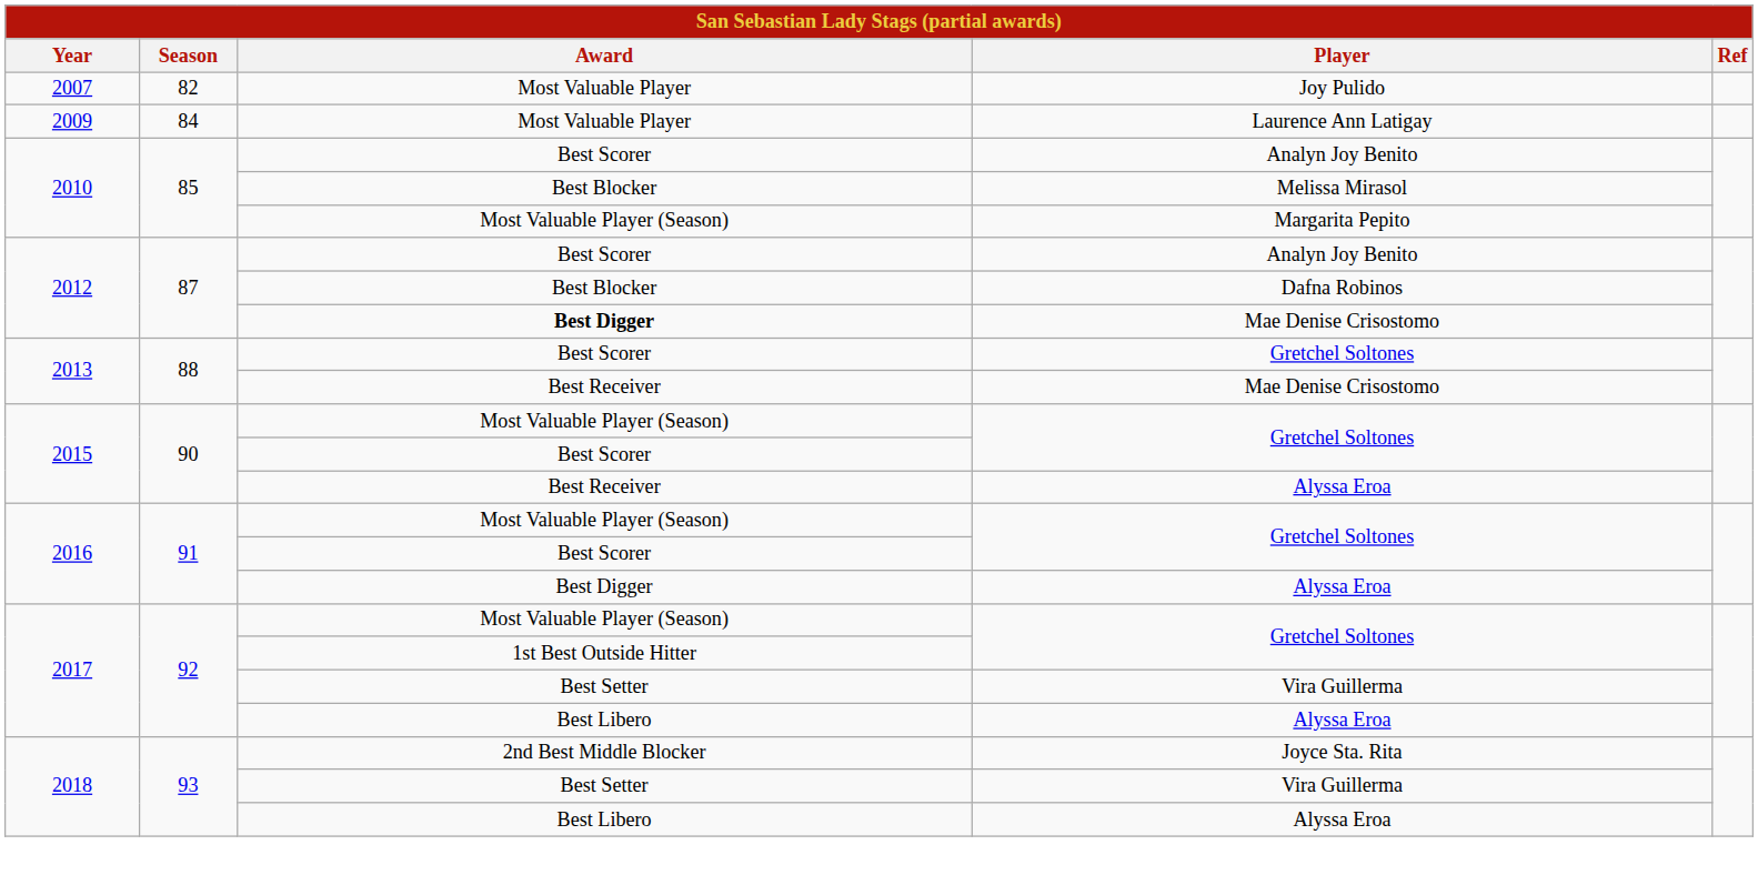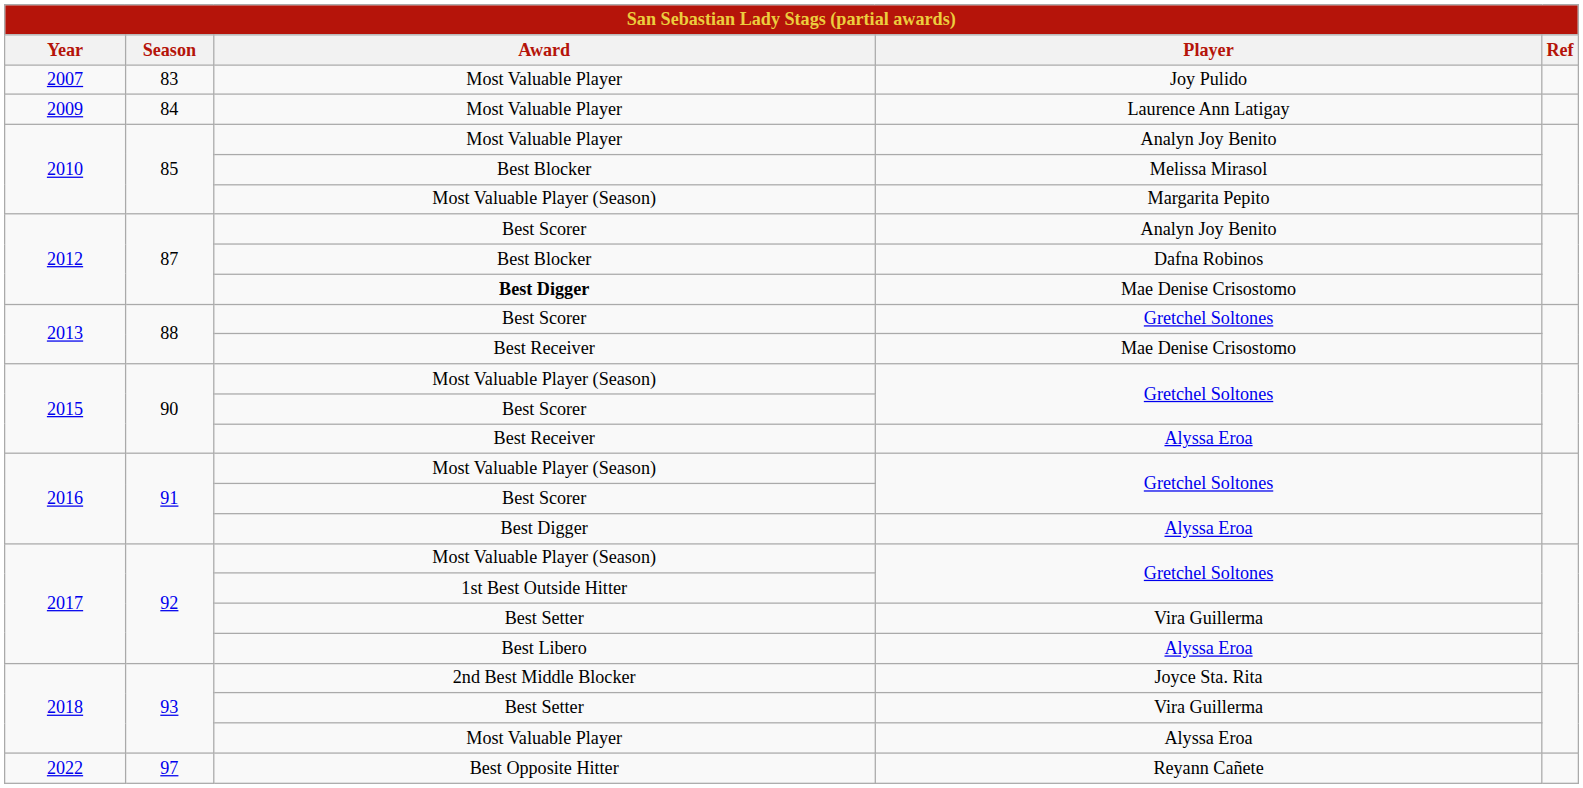 <table class="wikitable sortable" style="font-size:90%; text-align:left;">
 <tr>
 <th colspan="5" style= "background: #b5140a; color: #eccd3e; text-align: center"><strong>San Sebastian Lady Stags (partial awards)</strong></th>
 </tr>
 <tr style="background: white; color: #b5140a">
 <th style= "align=center;width:8em;">Year</th>
 <th style= "align=center;width:5em;">Season</th>
 <th style= "align=center;width:50em;">Award</th>
 <th style= "align=center; width:50em;">Player</th>
 <th style= "align=center; width:1em;">Ref</th>
 </tr>
 <tr align=center>
 <td><a href='#'>2007</a></td>
-<td>82</td>
+<td>83</td>
 <td>Most Valuable Player</td>
 <td>Joy Pulido</td>
 <td></td>
 </tr>
 <tr align=center>
 <td><a href='#'>2009</a></td>
 <td>84</td>
 <td>Most Valuable Player</td>
 <td>Laurence Ann Latigay</td>
 <td></td>
 </tr>
 <tr align=center>
 <td rowspan=3><a href='#'>2010</a></td>
 <td rowspan=3>85</td>
-<td>Best Scorer</td>
+<td>Most Valuable Player</td>
 <td>Analyn Joy Benito</td>
 <td rowspan=3></td>
 </tr>
 <tr align=center>
 <td>Best Blocker</td>
 <td>Melissa Mirasol</td>
 </tr>
 <tr align=center>
 <td>Most Valuable Player (Season)</td>
 <td>Margarita Pepito</td>
 </tr>
 <tr align=center>
 <td rowspan=3><a href='#'>2012</a></td>
 <td rowspan=3>87</td>
 <td>Best Scorer</td>
 <td>Analyn Joy Benito</td>
 <td rowspan=3></td>
 </tr>
 <tr align=center>
 <td>Best Blocker</td>
 <td>Dafna Robinos</td>
 </tr>
 <tr align=center>
 <td><strong>Best Digger</strong></td>
 <td>Mae Denise Crisostomo</td>
 </tr>
 <tr align=center>
 <td rowspan=2><a href='#'>2013</a></td>
 <td rowspan=2>88</td>
 <td>Best Scorer</td>
 <td><a href='#'>Gretchel Soltones</a></td>
 <td rowspan=2></td>
 </tr>
 <tr align=center>
 <td>Best Receiver</td>
 <td>Mae Denise Crisostomo</td>
 </tr>
 <tr align=center>
 <td rowspan=3><a href='#'>2015</a></td>
 <td rowspan=3>90</td>
 <td>Most Valuable Player (Season)</td>
 <td rowspan=2><a href='#'>Gretchel Soltones</a></td>
 <td rowspan=3></td>
 </tr>
 <tr align=center>
 <td>Best Scorer</td>
 </tr>
 <tr align=center>
 <td>Best Receiver</td>
 <td><a href='#'>Alyssa Eroa</a></td>
 </tr>
 <tr align=center>
 <td rowspan=3><a href='#'>2016</a></td>
 <td rowspan=3><a href='#'>91</a></td>
 <td>Most Valuable Player (Season)</td>
 <td rowspan=2><a href='#'>Gretchel Soltones</a></td>
 <td rowspan=3></td>
 </tr>
 <tr align=center>
 <td>Best Scorer</td>
 </tr>
 <tr align=center>
 <td>Best Digger</td>
 <td><a href='#'>Alyssa Eroa</a></td>
 </tr>
 <tr align=center>
 <td rowspan=4><a href='#'>2017</a></td>
 <td rowspan=4><a href='#'>92</a></td>
 <td>Most Valuable Player (Season)</td>
 <td rowspan=2><a href='#'>Gretchel Soltones</a></td>
 <td rowspan=4></td>
 </tr>
 <tr align=center>
 <td>1st Best Outside Hitter</td>
 </tr>
 <tr align=center>
 <td>Best Setter</td>
 <td>Vira Guillerma</td>
 </tr>
 <tr align=center>
 <td>Best Libero</td>
 <td><a href='#'>Alyssa Eroa</a></td>
 </tr>
 <tr align=center>
 <td rowspan=3><a href='#'>2018</a></td>
 <td rowspan=3><a href='#'>93</a></td>
 <td>2nd Best Middle Blocker</td>
 <td>Joyce Sta. Rita</td>
 <td rowspan=3></td>
 </tr>
 <tr align=center>
 <td>Best Setter</td>
 <td>Vira Guillerma</td>
 </tr>
 <tr align=center>
-<td>Best Libero</td>
+<td>Most Valuable Player</td>
 <td>Alyssa Eroa</td>
 </tr>
+<tr align=center>
+<td rowspan=1><a href='#'>2022</a></td>
+<td><a href='#'>97</a></td>
+<td>Best Opposite Hitter</td>
+<td>Reyann Cañete</td>
+<td></td>
+</tr>
 </table>
